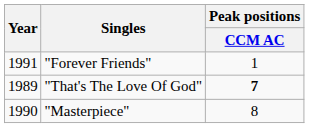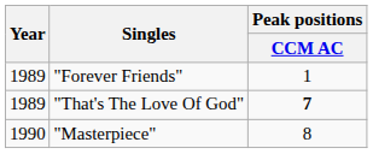 <table class="wikitable">
 <tr>
 <th rowspan="2">Year</th>
 <th rowspan="2">Singles</th>
 <th colspan="1">Peak positions</th>
 </tr>
 <tr>
 <th><a href='#'>CCM AC</a></th>
 </tr>
 <tr>
-<td>1991</td>
+<td>1989</td>
 <td>"Forever Friends"</td>
 <td align="center">1</td>
 </tr>
 <tr>
 <td>1989</td>
 <td>"That's The Love Of God"</td>
 <td align="center"><strong>7</strong></td>
 </tr>
 <tr>
 <td>1990</td>
 <td>"Masterpiece"</td>
 <td align="center">8</td>
 </tr>
 </table>
